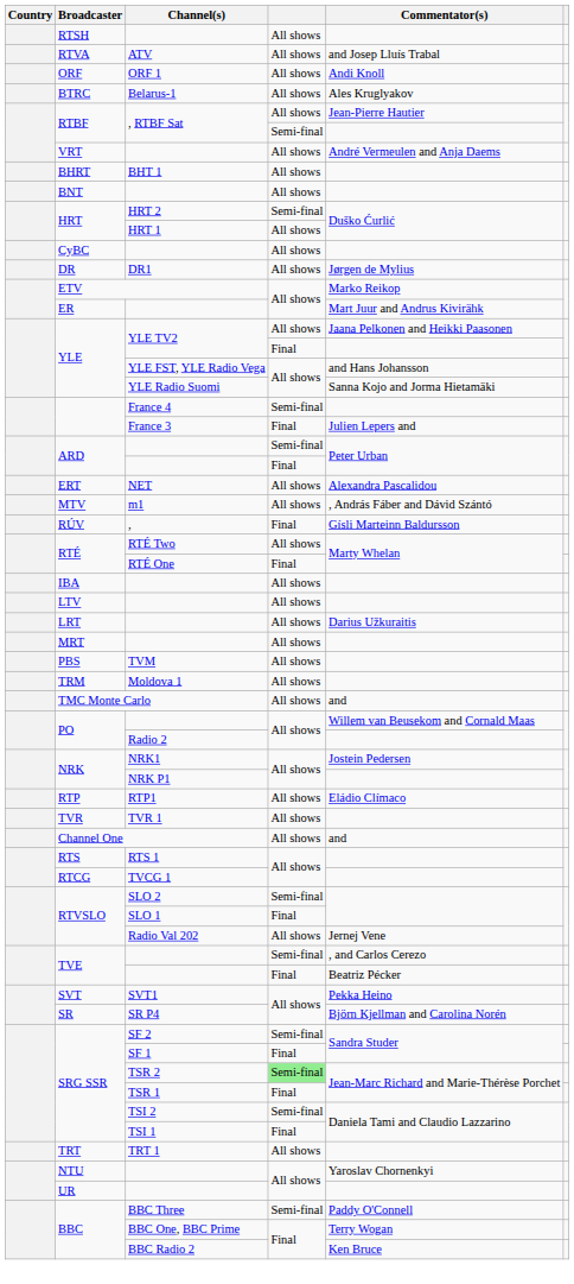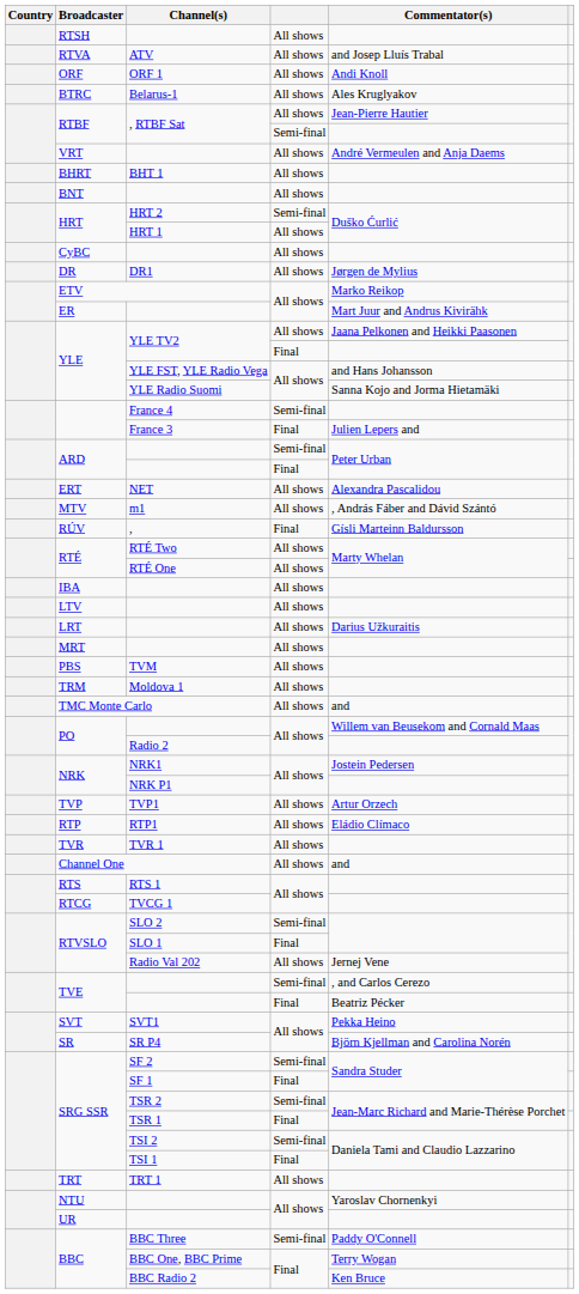 <table class="wikitable plainrowheaders">
 <tr>
 <th scope="col">Country</th>
 <th scope="col">Broadcaster</th>
 <th scope="col">Channel(s)</th>
 <th scope="col"></th>
 <th scope="col">Commentator(s)</th>
 <th scope="col"></th>
 </tr>
 <tr>
 <th scope="row"></th>
 <td><a href='#'>RTSH</a></td>
 <td></td>
 <td>All shows</td>
 <td></td>
 <td></td>
 </tr>
 <tr>
 <th scope="row"></th>
 <td><a href='#'>RTVA</a></td>
 <td><a href='#'>ATV</a></td>
 <td>All shows</td>
 <td> and Josep Lluís Trabal</td>
 <td></td>
 </tr>
 <tr>
 <th scope="row"></th>
 <td><a href='#'>ORF</a></td>
 <td><a href='#'>ORF 1</a></td>
 <td>All shows</td>
 <td><a href='#'>Andi Knoll</a></td>
 <td></td>
 </tr>
 <tr>
 <th scope="row"></th>
 <td><a href='#'>BTRC</a></td>
 <td><a href='#'>Belarus-1</a></td>
 <td>All shows</td>
 <td>Ales Kruglyakov</td>
 <td></td>
 </tr>
 <tr>
 <th scope="rowgroup" rowspan="3"></th>
 <td rowspan="2"><a href='#'>RTBF</a></td>
 <td rowspan="2">, <a href='#'>RTBF Sat</a></td>
 <td>All shows</td>
 <td><a href='#'>Jean-Pierre Hautier</a></td>
 <td rowspan="2"></td>
 </tr>
 <tr>
 <td>Semi-final</td>
 <td></td>
 </tr>
 <tr>
 <td><a href='#'>VRT</a></td>
 <td></td>
 <td>All shows</td>
 <td><a href='#'>André Vermeulen</a> and <a href='#'>Anja Daems</a></td>
 <td></td>
 </tr>
 <tr>
 <th scope="row"></th>
 <td><a href='#'>BHRT</a></td>
 <td><a href='#'>BHT 1</a></td>
 <td>All shows</td>
 <td></td>
 <td></td>
 </tr>
 <tr>
 <th scope="row"></th>
 <td><a href='#'>BNT</a></td>
 <td></td>
 <td>All shows</td>
 <td></td>
 <td></td>
 </tr>
 <tr>
 <th scope="rowgroup" rowspan="2"></th>
 <td rowspan="2"><a href='#'>HRT</a></td>
 <td><a href='#'>HRT 2</a></td>
 <td>Semi-final</td>
 <td rowspan="2"><a href='#'>Duško Ćurlić</a></td>
 <td rowspan="2"></td>
 </tr>
 <tr>
 <td><a href='#'>HRT 1</a></td>
 <td>All shows</td>
 </tr>
 <tr>
 <th scope="row"></th>
 <td><a href='#'>CyBC</a></td>
 <td></td>
 <td>All shows</td>
 <td></td>
 <td></td>
 </tr>
 <tr>
 <th scope="row"></th>
 <td><a href='#'>DR</a></td>
 <td><a href='#'>DR1</a></td>
 <td>All shows</td>
 <td><a href='#'>Jørgen de Mylius</a></td>
 <td></td>
 </tr>
 <tr>
 <th scope="rowgroup" rowspan="2"></th>
 <td colspan="2"><a href='#'>ETV</a></td>
 <td rowspan="2">All shows</td>
 <td><a href='#'>Marko Reikop</a></td>
 <td rowspan="2"></td>
 </tr>
 <tr>
 <td><a href='#'>ER</a></td>
 <td></td>
 <td><a href='#'>Mart Juur</a> and <a href='#'>Andrus Kivirähk</a></td>
 </tr>
 <tr>
 <th scope="rowgroup" rowspan="4"></th>
 <td rowspan="4"><a href='#'>YLE</a></td>
 <td rowspan="2"><a href='#'>YLE TV2</a></td>
 <td>All shows</td>
 <td><a href='#'>Jaana Pelkonen</a> and <a href='#'>Heikki Paasonen</a></td>
 <td rowspan="2"></td>
 </tr>
 <tr>
 <td>Final</td>
 <td></td>
 </tr>
 <tr>
 <td><a href='#'>YLE FST</a>, <a href='#'>YLE Radio Vega</a></td>
 <td rowspan="2">All shows</td>
 <td> and Hans Johansson</td>
 <td></td>
 </tr>
 <tr>
 <td><a href='#'>YLE Radio Suomi</a></td>
 <td>Sanna Kojo and Jorma Hietamäki</td>
 <td></td>
 </tr>
 <tr>
 <th scope="rowgroup" rowspan="2"></th>
 <td rowspan="2"></td>
 <td><a href='#'>France 4</a></td>
 <td>Semi-final</td>
 <td></td>
 <td></td>
 </tr>
 <tr>
 <td><a href='#'>France 3</a></td>
 <td>Final</td>
 <td><a href='#'>Julien Lepers</a> and </td>
 <td></td>
 </tr>
 <tr>
 <th scope="rowgroup" rowspan="2"></th>
 <td rowspan="2"><a href='#'>ARD</a></td>
 <td></td>
 <td>Semi-final</td>
 <td rowspan="2"><a href='#'>Peter Urban</a></td>
 <td rowspan="2"></td>
 </tr>
 <tr>
 <td></td>
 <td>Final</td>
 </tr>
 <tr>
 <th scope="row"></th>
 <td><a href='#'>ERT</a></td>
 <td><a href='#'>NET</a></td>
 <td>All shows</td>
 <td><a href='#'>Alexandra Pascalidou</a></td>
 <td></td>
 </tr>
 <tr>
 <th scope="row"></th>
 <td><a href='#'>MTV</a></td>
 <td><a href='#'>m1</a></td>
 <td>All shows</td>
 <td>, András Fáber and Dávid Szántó</td>
 <td></td>
 </tr>
 <tr>
 <th scope="row"></th>
 <td><a href='#'>RÚV</a></td>
 <td>, </td>
 <td>Final</td>
 <td><a href='#'>Gísli Marteinn Baldursson</a></td>
 <td></td>
 </tr>
 <tr>
 <th scope="rowgroup" rowspan="2"></th>
 <td rowspan="2"><a href='#'>RTÉ</a></td>
 <td><a href='#'>RTÉ Two</a></td>
 <td>All shows</td>
 <td rowspan="2"><a href='#'>Marty Whelan</a></td>
 <td></td>
 </tr>
 <tr>
 <td><a href='#'>RTÉ One</a></td>
-<td>Final</td>
+<td>All shows</td>
 <td></td>
 </tr>
 <tr>
 <th scope="row"></th>
 <td><a href='#'>IBA</a></td>
 <td></td>
 <td>All shows</td>
 <td></td>
 <td></td>
 </tr>
 <tr>
 <th scope="row"></th>
 <td><a href='#'>LTV</a></td>
 <td></td>
 <td>All shows</td>
 <td></td>
 <td></td>
 </tr>
 <tr>
 <th scope="row"></th>
 <td><a href='#'>LRT</a></td>
 <td></td>
 <td>All shows</td>
 <td><a href='#'>Darius Užkuraitis</a></td>
 <td></td>
 </tr>
 <tr>
 <th scope="row"></th>
 <td><a href='#'>MRT</a></td>
 <td></td>
 <td>All shows</td>
 <td></td>
 <td></td>
 </tr>
 <tr>
 <th scope="row"></th>
 <td><a href='#'>PBS</a></td>
 <td><a href='#'>TVM</a></td>
 <td>All shows</td>
 <td></td>
 <td></td>
 </tr>
 <tr>
 <th scope="row"></th>
 <td><a href='#'>TRM</a></td>
 <td><a href='#'>Moldova 1</a></td>
 <td>All shows</td>
 <td></td>
 <td></td>
 </tr>
 <tr>
 <th scope="row"></th>
 <td colspan="2"><a href='#'>TMC Monte Carlo</a></td>
 <td>All shows</td>
 <td> and </td>
 <td></td>
 </tr>
 <tr>
 <th scope="rowgroup" rowspan="2"></th>
 <td rowspan="2"><a href='#'>PO</a></td>
 <td></td>
 <td rowspan="2">All shows</td>
 <td><a href='#'>Willem van Beusekom</a> and <a href='#'>Cornald Maas</a></td>
 <td rowspan="2"></td>
 </tr>
 <tr>
 <td><a href='#'>Radio 2</a></td>
 <td></td>
 </tr>
 <tr>
 <th scope="rowgroup" rowspan="2"></th>
 <td rowspan="2"><a href='#'>NRK</a></td>
 <td><a href='#'>NRK1</a></td>
 <td rowspan="2">All shows</td>
 <td><a href='#'>Jostein Pedersen</a></td>
 <td rowspan="2"></td>
 </tr>
 <tr>
 <td><a href='#'>NRK P1</a></td>
+<td></td>
+</tr>
+<tr>
+<th scope="row"></th>
+<td><a href='#'>TVP</a></td>
+<td><a href='#'>TVP1</a></td>
+<td>All shows</td>
+<td><a href='#'>Artur Orzech</a></td>
 <td></td>
 </tr>
 <tr>
 <th scope="row"></th>
 <td><a href='#'>RTP</a></td>
 <td><a href='#'>RTP1</a></td>
 <td>All shows</td>
 <td><a href='#'>Eládio Clímaco</a></td>
 <td></td>
 </tr>
 <tr>
 <th scope="row"></th>
 <td><a href='#'>TVR</a></td>
 <td><a href='#'>TVR 1</a></td>
 <td>All shows</td>
 <td></td>
 <td></td>
 </tr>
 <tr>
 <th scope="row"></th>
 <td colspan="2"><a href='#'>Channel One</a></td>
 <td>All shows</td>
 <td> and </td>
 <td></td>
 </tr>
 <tr>
 <th scope="rowgroup" rowspan="2"></th>
 <td><a href='#'>RTS</a></td>
 <td><a href='#'>RTS 1</a></td>
 <td rowspan="2">All shows</td>
 <td></td>
 <td rowspan="2"></td>
 </tr>
 <tr>
 <td><a href='#'>RTCG</a></td>
 <td><a href='#'>TVCG 1</a></td>
 <td></td>
 </tr>
 <tr>
 <th scope="rowgroup" rowspan="3"></th>
 <td rowspan="3"><a href='#'>RTVSLO</a></td>
 <td><a href='#'>SLO 2</a></td>
 <td>Semi-final</td>
 <td rowspan="2"></td>
 <td rowspan="3"></td>
 </tr>
 <tr>
 <td><a href='#'>SLO 1</a></td>
 <td>Final</td>
 </tr>
 <tr>
 <td><a href='#'>Radio Val 202</a></td>
 <td>All shows</td>
 <td>Jernej Vene</td>
 </tr>
 <tr>
 <th scope="rowgroup" rowspan="2"></th>
 <td rowspan="2"><a href='#'>TVE</a></td>
 <td></td>
 <td>Semi-final</td>
 <td>,  and Carlos Cerezo</td>
 <td></td>
 </tr>
 <tr>
 <td></td>
 <td>Final</td>
 <td>Beatriz Pécker</td>
 <td></td>
 </tr>
 <tr>
 <th scope="rowgroup" rowspan="2"></th>
 <td><a href='#'>SVT</a></td>
 <td><a href='#'>SVT1</a></td>
 <td rowspan="2">All shows</td>
 <td><a href='#'>Pekka Heino</a></td>
 <td></td>
 </tr>
 <tr>
 <td><a href='#'>SR</a></td>
 <td><a href='#'>SR P4</a></td>
 <td><a href='#'>Björn Kjellman</a> and <a href='#'>Carolina Norén</a></td>
 <td></td>
 </tr>
 <tr>
 <th scope="rowgroup" rowspan="6"></th>
 <td rowspan="6"><a href='#'>SRG SSR</a></td>
 <td><a href='#'>SF 2</a></td>
 <td>Semi-final</td>
 <td rowspan="2"><a href='#'>Sandra Studer</a></td>
 <td></td>
 </tr>
 <tr>
 <td><a href='#'>SF 1</a></td>
 <td>Final</td>
 <td></td>
 </tr>
 <tr>
 <td><a href='#'>TSR 2</a></td>
-<td style="background: lightgreen;">Semi-final</td>
+<td>Semi-final</td>
 <td rowspan="2"><a href='#'>Jean-Marc Richard</a> and Marie-Thérèse Porchet</td>
 <td></td>
 </tr>
 <tr>
 <td><a href='#'>TSR 1</a></td>
 <td>Final</td>
 <td></td>
 </tr>
 <tr>
 <td><a href='#'>TSI 2</a></td>
 <td>Semi-final</td>
 <td rowspan="2">Daniela Tami and Claudio Lazzarino</td>
 <td rowspan="2"></td>
 </tr>
 <tr>
 <td><a href='#'>TSI 1</a></td>
 <td>Final</td>
 </tr>
 <tr>
 <th scope="row"></th>
 <td><a href='#'>TRT</a></td>
 <td><a href='#'>TRT 1</a></td>
 <td>All shows</td>
 <td></td>
 <td></td>
 </tr>
 <tr>
 <th scope="rowgroup" rowspan="2"></th>
 <td><a href='#'>NTU</a></td>
 <td></td>
 <td rowspan="2">All shows</td>
 <td>Yaroslav Chornenkyi</td>
 <td></td>
 </tr>
 <tr>
 <td><a href='#'>UR</a></td>
 <td></td>
 <td></td>
 <td></td>
 </tr>
 <tr>
 <th scope="rowgroup" rowspan="3"></th>
 <td rowspan="3"><a href='#'>BBC</a></td>
 <td><a href='#'>BBC Three</a></td>
 <td>Semi-final</td>
 <td><a href='#'>Paddy O'Connell</a></td>
 <td></td>
 </tr>
 <tr>
 <td><a href='#'>BBC One</a>, <a href='#'>BBC Prime</a></td>
 <td rowspan="2">Final</td>
 <td><a href='#'>Terry Wogan</a></td>
 <td></td>
 </tr>
 <tr>
 <td><a href='#'>BBC Radio 2</a></td>
 <td><a href='#'>Ken Bruce</a></td>
 <td></td>
 </tr>
 </table>
